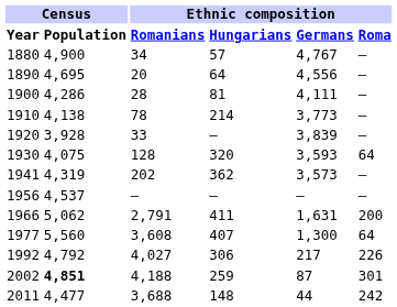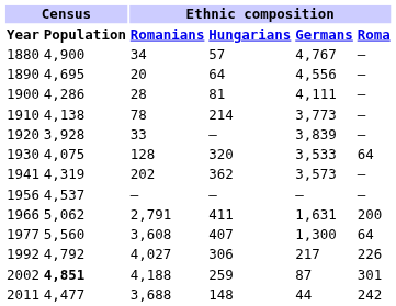 <table class="toccolours">
 <tr>
 <th align="center" colspan="2" style="background:#ccccff;">Census</th>
 <th align="center" colspan="4" style="background:#ccccff;">Ethnic composition</th>
 </tr>
 <tr>
 <th>Year</th>
 <th>Population</th>
 <th><a href='#'>Romanians</a></th>
 <th><a href='#'>Hungarians</a></th>
 <th><a href='#'>Germans</a></th>
 <th><a href='#'>Roma</a></th>
 </tr>
 <tr>
 <td>1880</td>
 <td>4,900</td>
 <td>34</td>
 <td>57</td>
 <td>4,767</td>
 <td>–</td>
 </tr>
 <tr>
 <td>1890</td>
 <td>4,695</td>
 <td>20</td>
 <td>64</td>
 <td>4,556</td>
 <td>–</td>
 </tr>
 <tr>
 <td>1900</td>
 <td>4,286</td>
 <td>28</td>
 <td>81</td>
 <td>4,111</td>
 <td>–</td>
 </tr>
 <tr>
 <td>1910</td>
 <td>4,138</td>
 <td>78</td>
 <td>214</td>
 <td>3,773</td>
 <td>–</td>
 </tr>
 <tr>
 <td>1920</td>
 <td>3,928</td>
 <td>33</td>
 <td>–</td>
 <td>3,839</td>
 <td>–</td>
 </tr>
 <tr>
 <td>1930</td>
 <td>4,075</td>
 <td>128</td>
 <td>320</td>
-<td>3,593</td>
+<td>3,533</td>
 <td>64</td>
 </tr>
 <tr>
 <td>1941</td>
 <td>4,319</td>
 <td>202</td>
 <td>362</td>
 <td>3,573</td>
 <td>–</td>
 </tr>
 <tr>
 <td>1956</td>
 <td>4,537</td>
 <td>–</td>
 <td>–</td>
 <td>–</td>
 <td>–</td>
 </tr>
 <tr>
 <td>1966</td>
 <td>5,062</td>
 <td>2,791</td>
 <td>411</td>
 <td>1,631</td>
 <td>200</td>
 </tr>
 <tr>
 <td>1977</td>
 <td>5,560</td>
 <td>3,608</td>
 <td>407</td>
 <td>1,300</td>
 <td>64</td>
 </tr>
 <tr>
 <td>1992</td>
 <td>4,792</td>
 <td>4,027</td>
 <td>306</td>
 <td>217</td>
 <td>226</td>
 </tr>
 <tr>
 <td>2002</td>
 <td><strong>4,851</strong></td>
 <td>4,188</td>
 <td>259</td>
 <td>87</td>
 <td>301</td>
 </tr>
 <tr>
 <td>2011</td>
 <td>4,477</td>
 <td>3,688</td>
 <td>148</td>
 <td>44</td>
 <td>242</td>
 </tr>
 </table>
